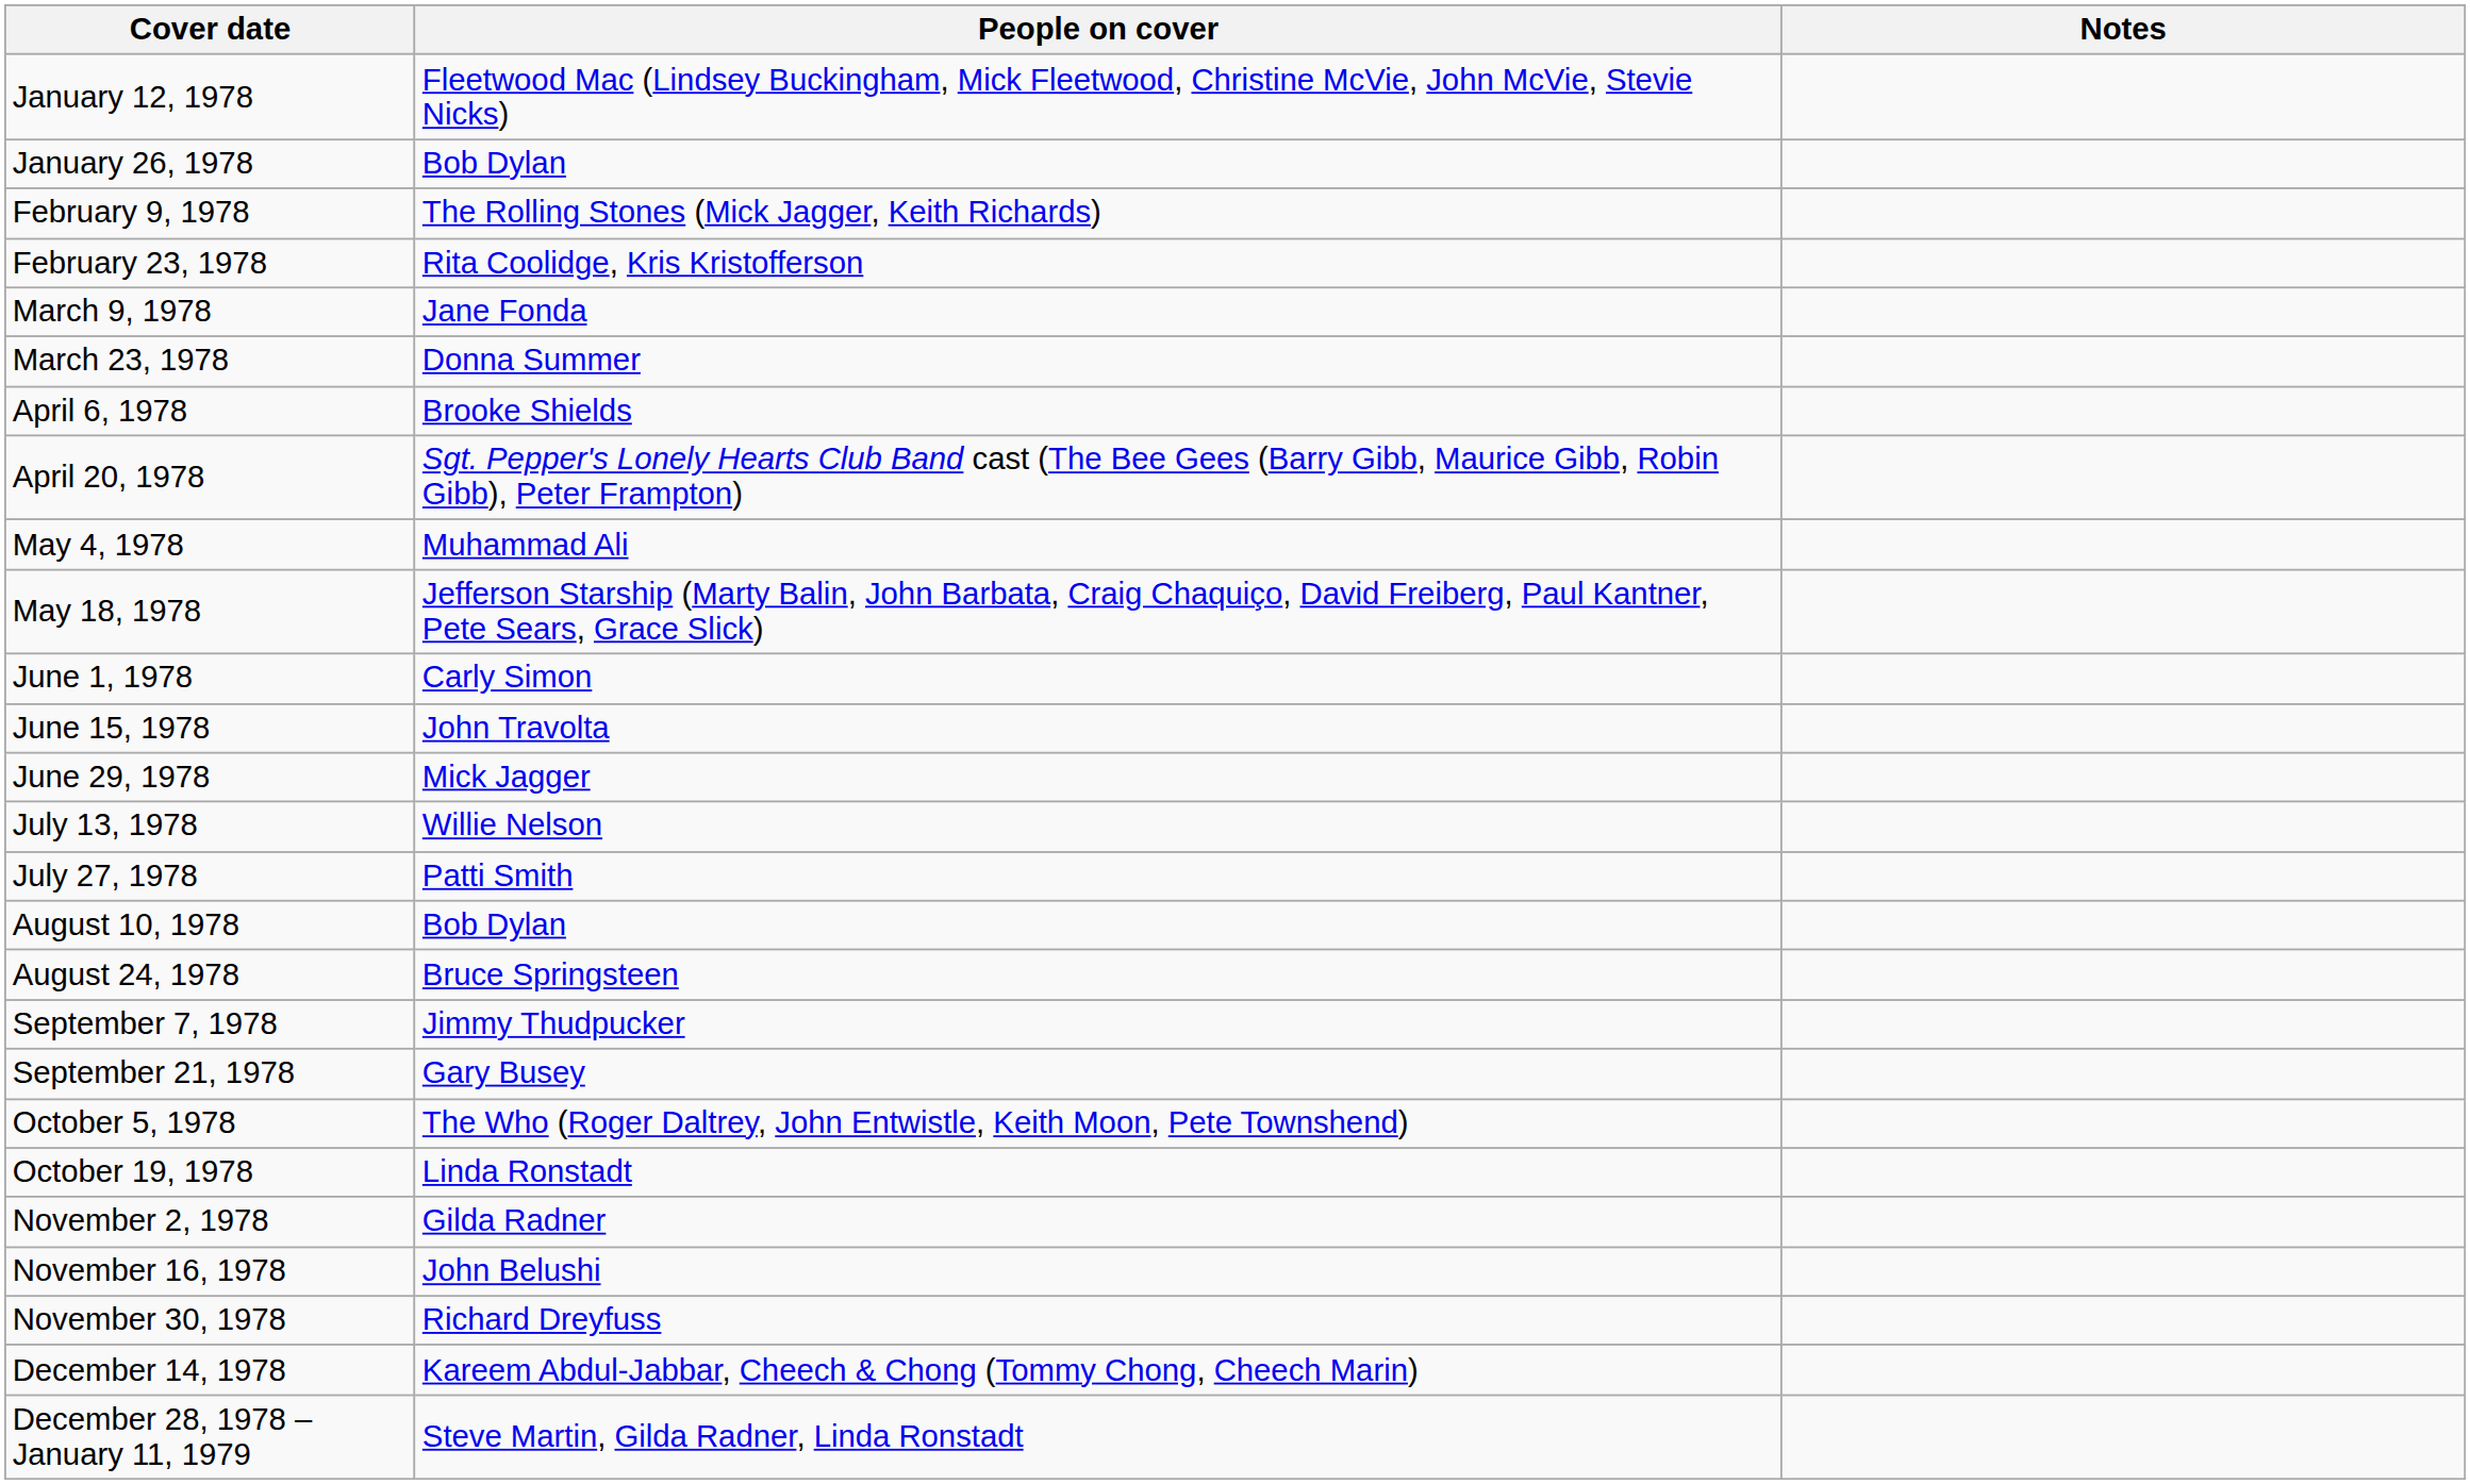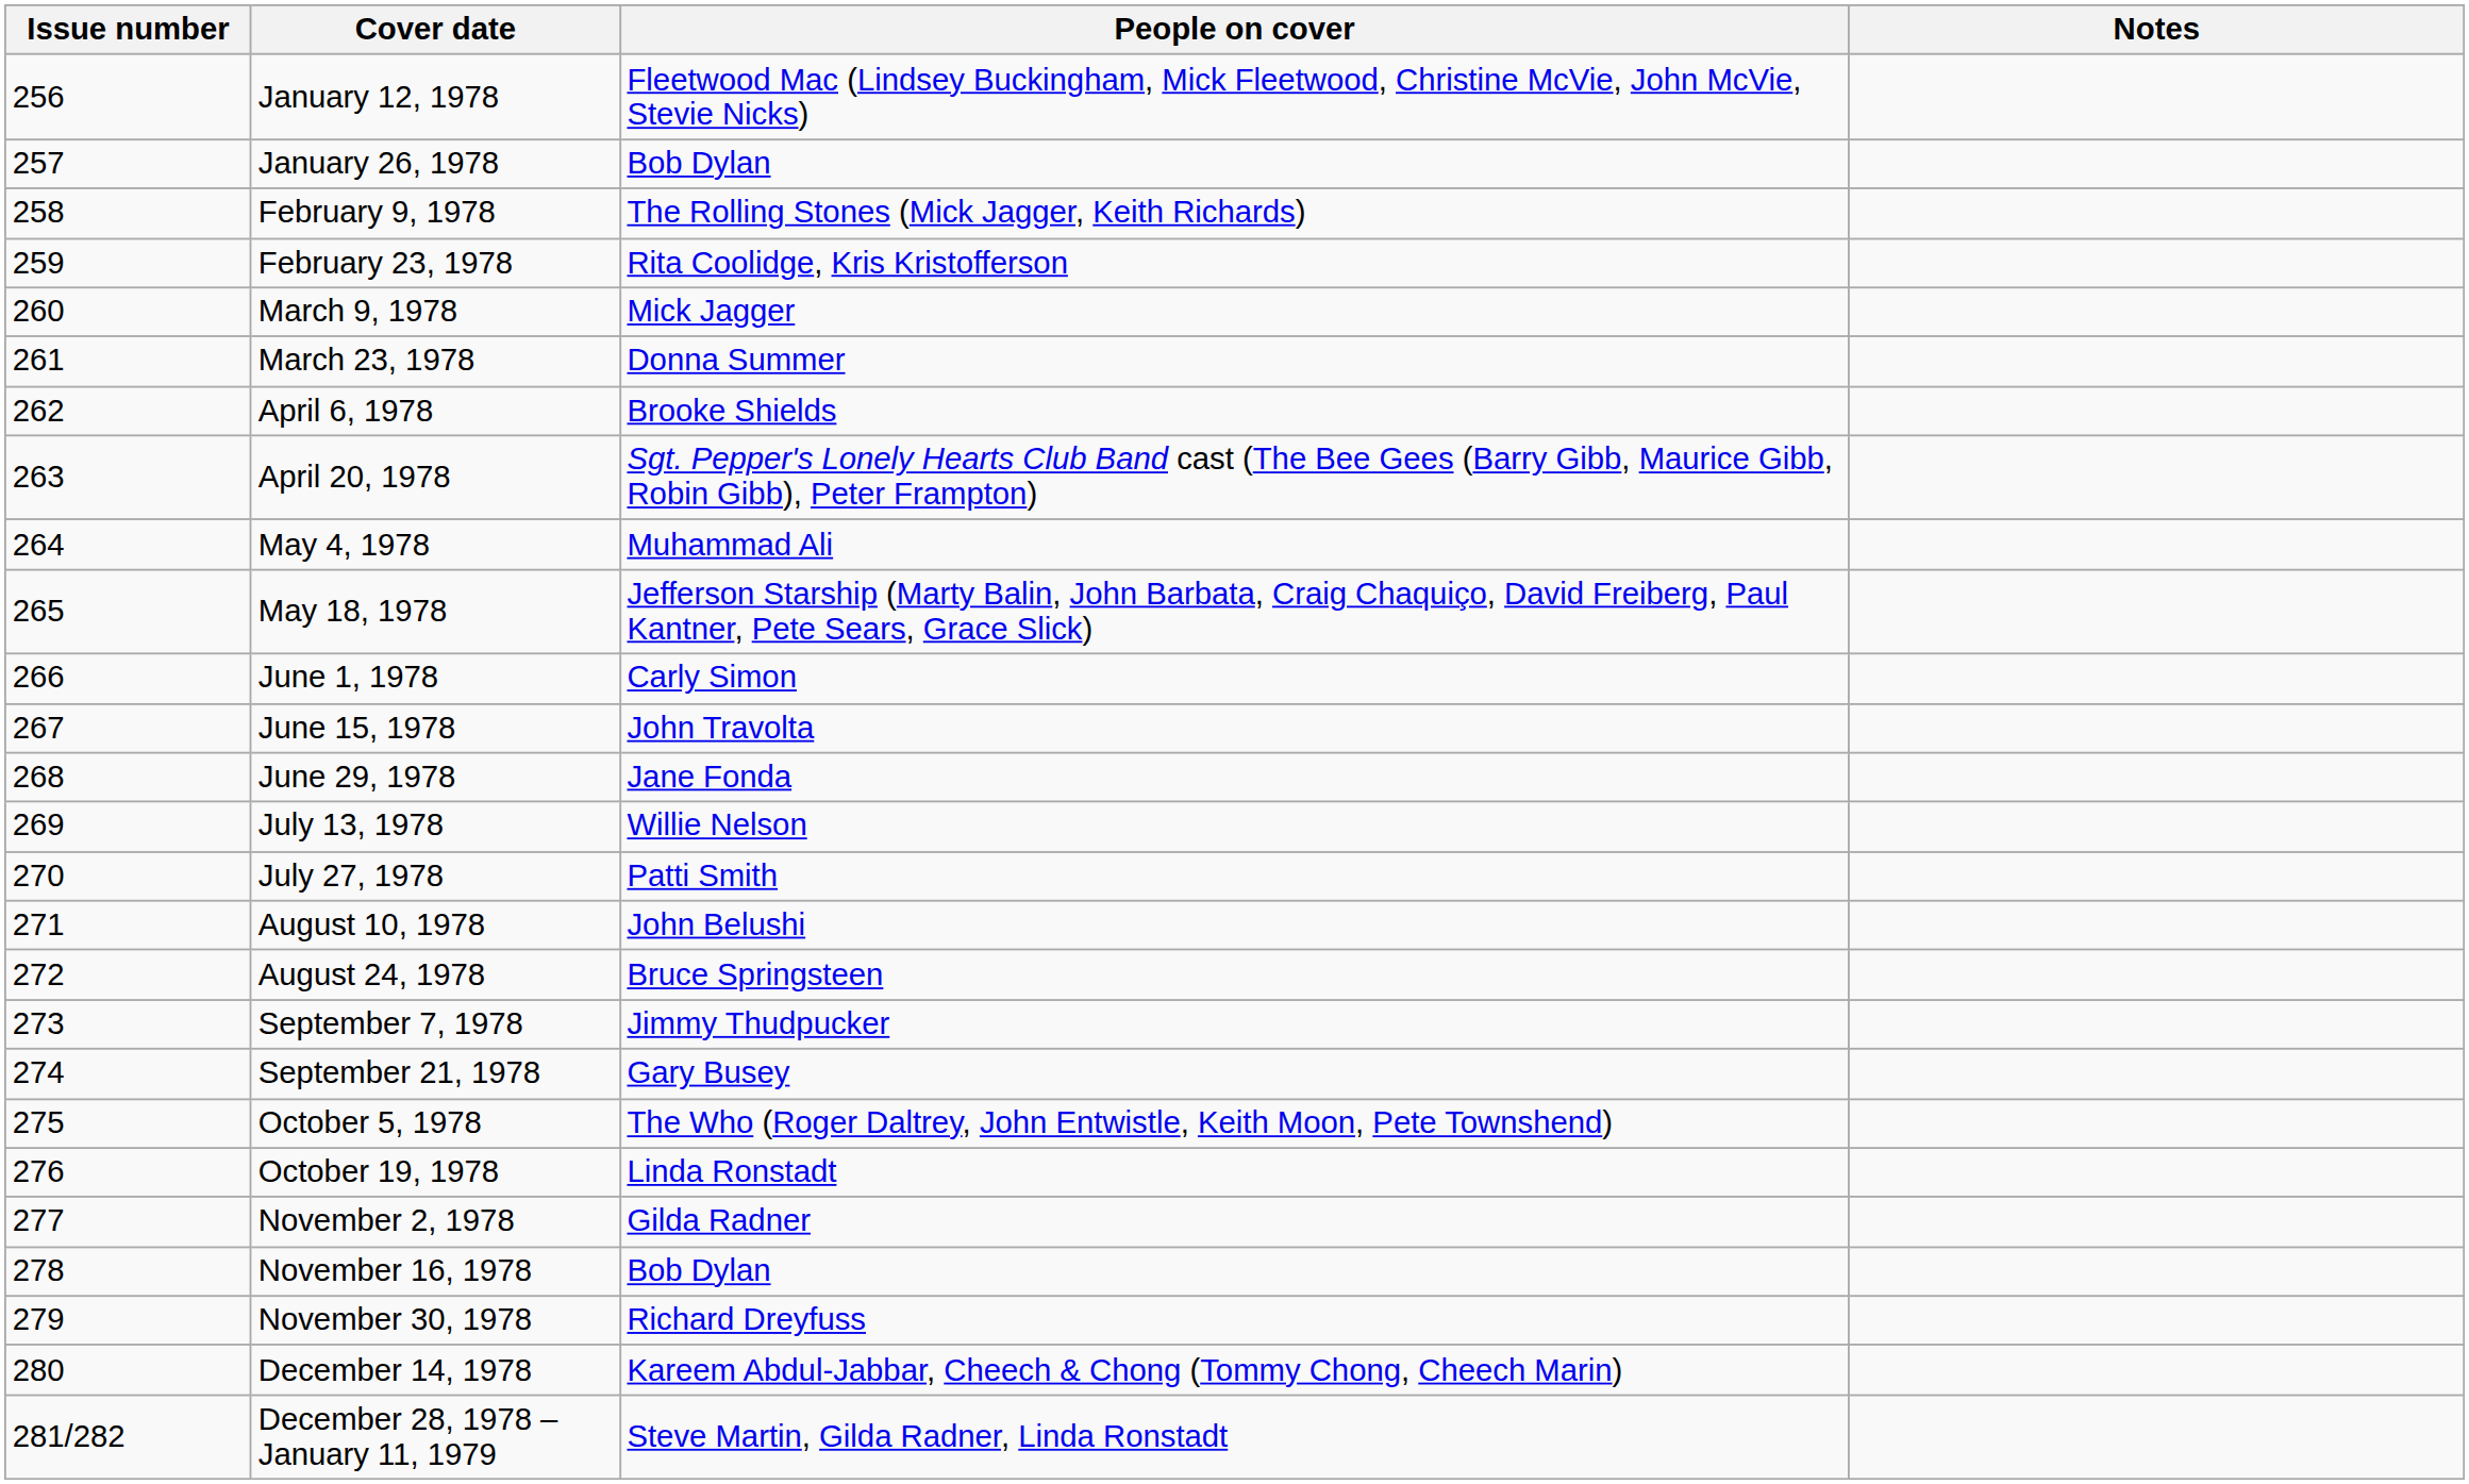 <table class="wikitable sortable" style="margin:auto;width:100%;">
 <tr style="background:#ccf;">
+<th style="width:10%;">Issue number</th>
 <th style="width:15%;">Cover date</th>
 <th style="width:50%;">People on cover</th>
 <th style="width:25%;">Notes</th>
 </tr>
 <tr>
+<td>256</td>
 <td>January 12, 1978</td>
 <td><a href='#'>Fleetwood Mac</a> (<a href='#'>Lindsey Buckingham</a>, <a href='#'>Mick Fleetwood</a>, <a href='#'>Christine McVie</a>, <a href='#'>John McVie</a>, <a href='#'>Stevie Nicks</a>)</td>
 <td></td>
 </tr>
 <tr>
+<td>257</td>
 <td>January 26, 1978</td>
 <td><a href='#'>Bob Dylan</a></td>
 <td></td>
 </tr>
 <tr>
+<td>258</td>
 <td>February 9, 1978</td>
 <td><a href='#'>The Rolling Stones</a> (<a href='#'>Mick Jagger</a>, <a href='#'>Keith Richards</a>)</td>
 <td></td>
 </tr>
 <tr>
+<td>259</td>
 <td>February 23, 1978</td>
 <td><a href='#'>Rita Coolidge</a>, <a href='#'>Kris Kristofferson</a></td>
 <td></td>
 </tr>
 <tr>
+<td>260</td>
 <td>March 9, 1978</td>
-<td><a href='#'>Jane Fonda</a></td>
+<td><a href='#'>Mick Jagger</a></td>
 <td></td>
 </tr>
 <tr>
+<td>261</td>
 <td>March 23, 1978</td>
 <td><a href='#'>Donna Summer</a></td>
 <td></td>
 </tr>
 <tr>
+<td>262</td>
 <td>April 6, 1978</td>
 <td><a href='#'>Brooke Shields</a></td>
 <td></td>
 </tr>
 <tr>
+<td>263</td>
 <td>April 20, 1978</td>
 <td><em><a href='#'>Sgt. Pepper's Lonely Hearts Club Band</a></em> cast (<a href='#'>The Bee Gees</a> (<a href='#'>Barry Gibb</a>, <a href='#'>Maurice Gibb</a>, <a href='#'>Robin Gibb</a>), <a href='#'>Peter Frampton</a>)</td>
 <td></td>
 </tr>
 <tr>
+<td>264</td>
 <td>May 4, 1978</td>
 <td><a href='#'>Muhammad Ali</a></td>
 <td></td>
 </tr>
 <tr>
+<td>265</td>
 <td>May 18, 1978</td>
 <td><a href='#'>Jefferson Starship</a> (<a href='#'>Marty Balin</a>, <a href='#'>John Barbata</a>, <a href='#'>Craig Chaquiço</a>, <a href='#'>David Freiberg</a>, <a href='#'>Paul Kantner</a>, <a href='#'>Pete Sears</a>, <a href='#'>Grace Slick</a>)</td>
 <td></td>
 </tr>
 <tr>
+<td>266</td>
 <td>June 1, 1978</td>
 <td><a href='#'>Carly Simon</a></td>
 <td></td>
 </tr>
 <tr>
+<td>267</td>
 <td>June 15, 1978</td>
 <td><a href='#'>John Travolta</a></td>
 <td></td>
 </tr>
 <tr>
+<td>268</td>
 <td>June 29, 1978</td>
-<td><a href='#'>Mick Jagger</a></td>
+<td><a href='#'>Jane Fonda</a></td>
 <td></td>
 </tr>
 <tr>
+<td>269</td>
 <td>July 13, 1978</td>
 <td><a href='#'>Willie Nelson</a></td>
 <td></td>
 </tr>
 <tr>
+<td>270</td>
 <td>July 27, 1978</td>
 <td><a href='#'>Patti Smith</a></td>
 <td></td>
 </tr>
 <tr>
+<td>271</td>
 <td>August 10, 1978</td>
-<td><a href='#'>Bob Dylan</a></td>
+<td><a href='#'>John Belushi</a></td>
 <td></td>
 </tr>
 <tr>
+<td>272</td>
 <td>August 24, 1978</td>
 <td><a href='#'>Bruce Springsteen</a></td>
 <td></td>
 </tr>
 <tr>
+<td>273</td>
 <td>September 7, 1978</td>
 <td><a href='#'>Jimmy Thudpucker</a></td>
 <td></td>
 </tr>
 <tr>
+<td>274</td>
 <td>September 21, 1978</td>
 <td><a href='#'>Gary Busey</a></td>
 <td></td>
 </tr>
 <tr>
+<td>275</td>
 <td>October 5, 1978</td>
 <td><a href='#'>The Who</a> (<a href='#'>Roger Daltrey</a>, <a href='#'>John Entwistle</a>, <a href='#'>Keith Moon</a>, <a href='#'>Pete Townshend</a>)</td>
 <td></td>
 </tr>
 <tr>
+<td>276</td>
 <td>October 19, 1978</td>
 <td><a href='#'>Linda Ronstadt</a></td>
 <td></td>
 </tr>
 <tr>
+<td>277</td>
 <td>November 2, 1978</td>
 <td><a href='#'>Gilda Radner</a></td>
 <td></td>
 </tr>
 <tr>
+<td>278</td>
 <td>November 16, 1978</td>
-<td><a href='#'>John Belushi</a></td>
+<td><a href='#'>Bob Dylan</a></td>
 <td></td>
 </tr>
 <tr>
+<td>279</td>
 <td>November 30, 1978</td>
 <td><a href='#'>Richard Dreyfuss</a></td>
 <td></td>
 </tr>
 <tr>
+<td>280</td>
 <td>December 14, 1978</td>
 <td><a href='#'>Kareem Abdul-Jabbar</a>, <a href='#'>Cheech & Chong</a> (<a href='#'>Tommy Chong</a>, <a href='#'>Cheech Marin</a>)</td>
 <td></td>
 </tr>
 <tr>
+<td>281/282</td>
 <td>December 28, 1978 – January 11, 1979</td>
 <td><a href='#'>Steve Martin</a>, <a href='#'>Gilda Radner</a>, <a href='#'>Linda Ronstadt</a></td>
 <td></td>
 </tr>
 </table>
